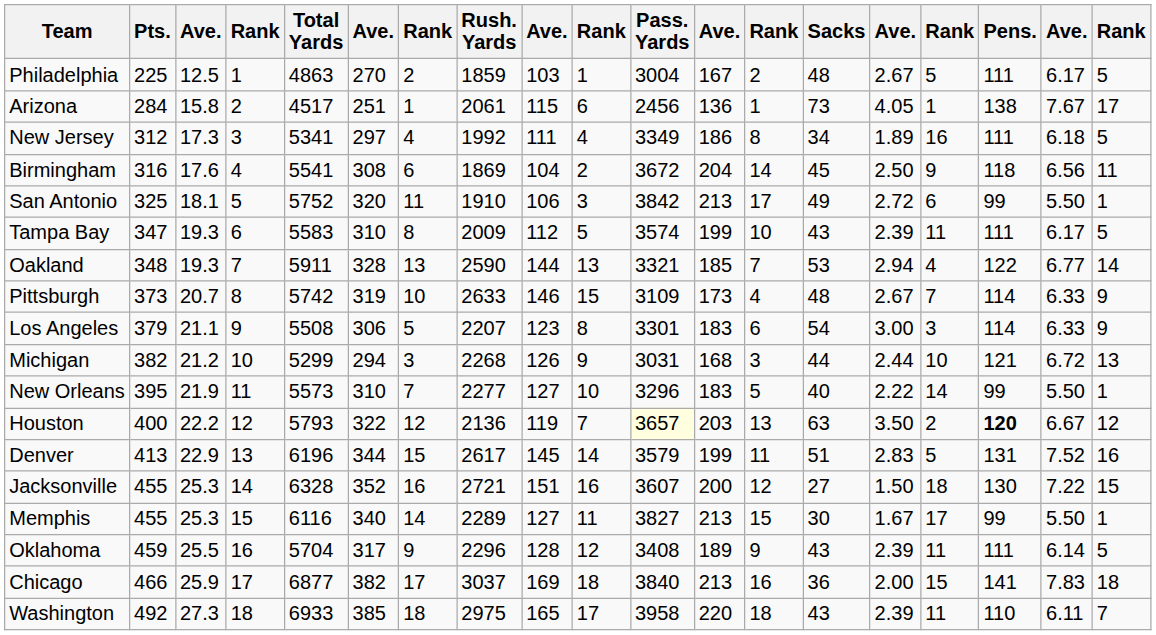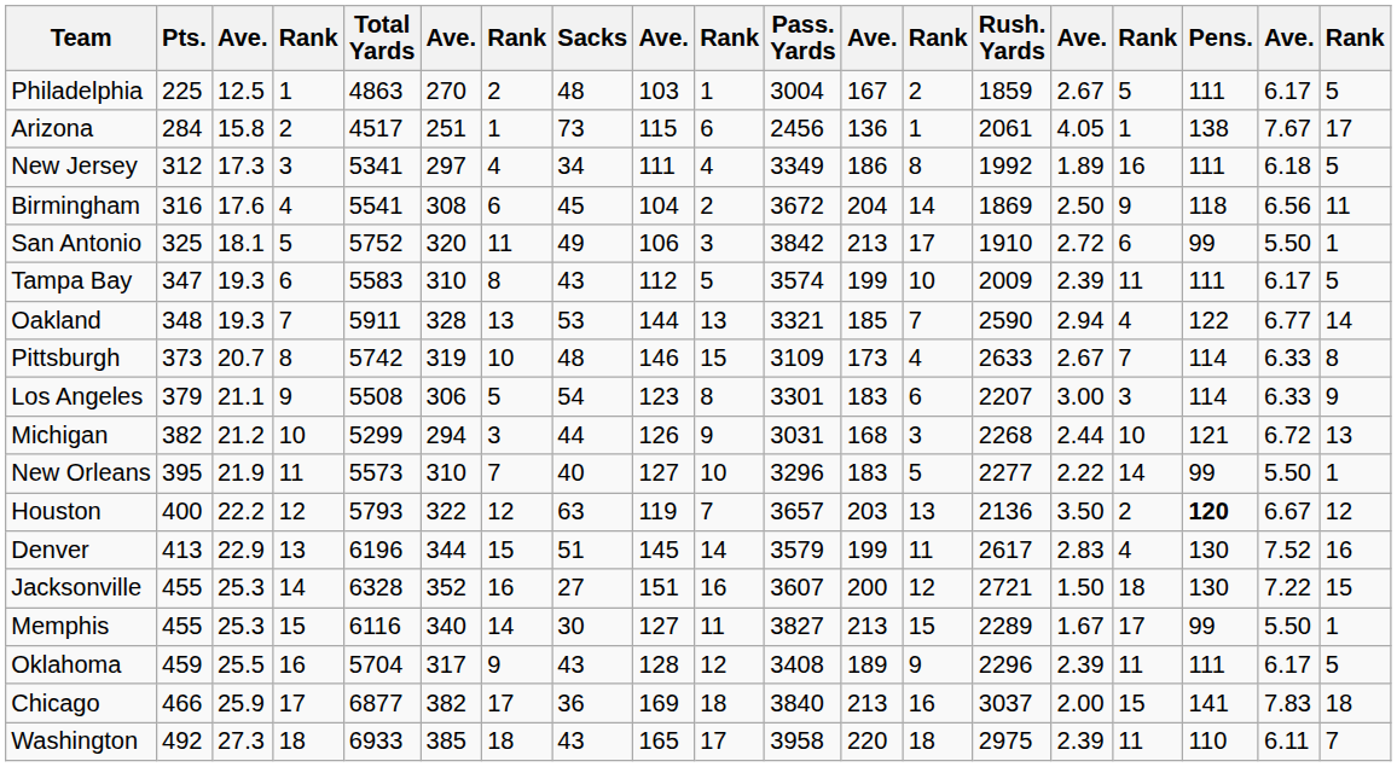 <table class="wikitable sortable">
 <tr>
 <th>Team</th>
 <th>Pts.</th>
 <th>Ave.</th>
 <th>Rank</th>
 <th>Total<br>Yards</th>
 <th>Ave.</th>
 <th>Rank</th>
-<th>Rush.<br>Yards</th>
+<th>Sacks</th>
 <th>Ave.</th>
 <th>Rank</th>
 <th>Pass.<br>Yards</th>
 <th>Ave.</th>
 <th>Rank</th>
-<th>Sacks</th>
+<th>Rush.<br>Yards</th>
 <th>Ave.</th>
 <th>Rank</th>
 <th>Pens.</th>
 <th>Ave.</th>
 <th>Rank</th>
 </tr>
 <tr>
 <td>Philadelphia</td>
 <td>225</td>
 <td>12.5</td>
 <td>1</td>
 <td>4863</td>
 <td>270</td>
 <td>2</td>
-<td>1859</td>
+<td>48</td>
 <td>103</td>
 <td>1</td>
 <td>3004</td>
 <td>167</td>
 <td>2</td>
-<td>48</td>
+<td>1859</td>
 <td>2.67</td>
 <td>5</td>
 <td>111</td>
 <td>6.17</td>
 <td>5</td>
 </tr>
 <tr>
 <td>Arizona</td>
 <td>284</td>
 <td>15.8</td>
 <td>2</td>
 <td>4517</td>
 <td>251</td>
 <td>1</td>
-<td>2061</td>
+<td>73</td>
 <td>115</td>
 <td>6</td>
 <td>2456</td>
 <td>136</td>
 <td>1</td>
-<td>73</td>
+<td>2061</td>
 <td>4.05</td>
 <td>1</td>
 <td>138</td>
 <td>7.67</td>
 <td>17</td>
 </tr>
 <tr>
 <td>New Jersey</td>
 <td>312</td>
 <td>17.3</td>
 <td>3</td>
 <td>5341</td>
 <td>297</td>
 <td>4</td>
-<td>1992</td>
+<td>34</td>
 <td>111</td>
 <td>4</td>
 <td>3349</td>
 <td>186</td>
 <td>8</td>
-<td>34</td>
+<td>1992</td>
 <td>1.89</td>
 <td>16</td>
 <td>111</td>
 <td>6.18</td>
 <td>5</td>
 </tr>
 <tr>
 <td>Birmingham</td>
 <td>316</td>
 <td>17.6</td>
 <td>4</td>
 <td>5541</td>
 <td>308</td>
 <td>6</td>
-<td>1869</td>
+<td>45</td>
 <td>104</td>
 <td>2</td>
 <td>3672</td>
 <td>204</td>
 <td>14</td>
-<td>45</td>
+<td>1869</td>
 <td>2.50</td>
 <td>9</td>
 <td>118</td>
 <td>6.56</td>
 <td>11</td>
 </tr>
 <tr>
 <td>San Antonio</td>
 <td>325</td>
 <td>18.1</td>
 <td>5</td>
 <td>5752</td>
 <td>320</td>
 <td>11</td>
-<td>1910</td>
+<td>49</td>
 <td>106</td>
 <td>3</td>
 <td>3842</td>
 <td>213</td>
 <td>17</td>
-<td>49</td>
+<td>1910</td>
 <td>2.72</td>
 <td>6</td>
 <td>99</td>
 <td>5.50</td>
 <td>1</td>
 </tr>
 <tr>
 <td>Tampa Bay</td>
 <td>347</td>
 <td>19.3</td>
 <td>6</td>
 <td>5583</td>
 <td>310</td>
 <td>8</td>
-<td>2009</td>
+<td>43</td>
 <td>112</td>
 <td>5</td>
 <td>3574</td>
 <td>199</td>
 <td>10</td>
-<td>43</td>
+<td>2009</td>
 <td>2.39</td>
 <td>11</td>
 <td>111</td>
 <td>6.17</td>
 <td>5</td>
 </tr>
 <tr>
 <td>Oakland</td>
 <td>348</td>
 <td>19.3</td>
 <td>7</td>
 <td>5911</td>
 <td>328</td>
 <td>13</td>
-<td>2590</td>
+<td>53</td>
 <td>144</td>
 <td>13</td>
 <td>3321</td>
 <td>185</td>
 <td>7</td>
-<td>53</td>
+<td>2590</td>
 <td>2.94</td>
 <td>4</td>
 <td>122</td>
 <td>6.77</td>
 <td>14</td>
 </tr>
 <tr>
 <td>Pittsburgh</td>
 <td>373</td>
 <td>20.7</td>
 <td>8</td>
 <td>5742</td>
 <td>319</td>
 <td>10</td>
-<td>2633</td>
+<td>48</td>
 <td>146</td>
 <td>15</td>
 <td>3109</td>
 <td>173</td>
 <td>4</td>
-<td>48</td>
+<td>2633</td>
 <td>2.67</td>
 <td>7</td>
 <td>114</td>
 <td>6.33</td>
-<td>9</td>
+<td>8</td>
 </tr>
 <tr>
 <td>Los Angeles</td>
 <td>379</td>
 <td>21.1</td>
 <td>9</td>
 <td>5508</td>
 <td>306</td>
 <td>5</td>
-<td>2207</td>
+<td>54</td>
 <td>123</td>
 <td>8</td>
 <td>3301</td>
 <td>183</td>
 <td>6</td>
-<td>54</td>
+<td>2207</td>
 <td>3.00</td>
 <td>3</td>
 <td>114</td>
 <td>6.33</td>
 <td>9</td>
 </tr>
 <tr>
 <td>Michigan</td>
 <td>382</td>
 <td>21.2</td>
 <td>10</td>
 <td>5299</td>
 <td>294</td>
 <td>3</td>
-<td>2268</td>
+<td>44</td>
 <td>126</td>
 <td>9</td>
 <td>3031</td>
 <td>168</td>
 <td>3</td>
-<td>44</td>
+<td>2268</td>
 <td>2.44</td>
 <td>10</td>
 <td>121</td>
 <td>6.72</td>
 <td>13</td>
 </tr>
 <tr>
 <td>New Orleans</td>
 <td>395</td>
 <td>21.9</td>
 <td>11</td>
 <td>5573</td>
 <td>310</td>
 <td>7</td>
-<td>2277</td>
+<td>40</td>
 <td>127</td>
 <td>10</td>
 <td>3296</td>
 <td>183</td>
 <td>5</td>
-<td>40</td>
+<td>2277</td>
 <td>2.22</td>
 <td>14</td>
 <td>99</td>
 <td>5.50</td>
 <td>1</td>
 </tr>
 <tr>
 <td>Houston</td>
 <td>400</td>
 <td>22.2</td>
 <td>12</td>
 <td>5793</td>
 <td>322</td>
 <td>12</td>
-<td>2136</td>
+<td>63</td>
 <td>119</td>
 <td>7</td>
-<td style="background: lightyellow;">3657</td>
+<td>3657</td>
 <td>203</td>
 <td>13</td>
-<td>63</td>
+<td>2136</td>
 <td>3.50</td>
 <td>2</td>
 <td><strong>120</strong></td>
 <td>6.67</td>
 <td>12</td>
 </tr>
 <tr>
 <td>Denver</td>
 <td>413</td>
 <td>22.9</td>
 <td>13</td>
 <td>6196</td>
 <td>344</td>
 <td>15</td>
-<td>2617</td>
+<td>51</td>
 <td>145</td>
 <td>14</td>
 <td>3579</td>
 <td>199</td>
 <td>11</td>
-<td>51</td>
+<td>2617</td>
 <td>2.83</td>
-<td>5</td>
-<td>131</td>
+<td>4</td>
+<td>130</td>
 <td>7.52</td>
 <td>16</td>
 </tr>
 <tr>
 <td>Jacksonville</td>
 <td>455</td>
 <td>25.3</td>
 <td>14</td>
 <td>6328</td>
 <td>352</td>
 <td>16</td>
-<td>2721</td>
+<td>27</td>
 <td>151</td>
 <td>16</td>
 <td>3607</td>
 <td>200</td>
 <td>12</td>
-<td>27</td>
+<td>2721</td>
 <td>1.50</td>
 <td>18</td>
 <td>130</td>
 <td>7.22</td>
 <td>15</td>
 </tr>
 <tr>
 <td>Memphis</td>
 <td>455</td>
 <td>25.3</td>
 <td>15</td>
 <td>6116</td>
 <td>340</td>
 <td>14</td>
-<td>2289</td>
+<td>30</td>
 <td>127</td>
 <td>11</td>
 <td>3827</td>
 <td>213</td>
 <td>15</td>
-<td>30</td>
+<td>2289</td>
 <td>1.67</td>
 <td>17</td>
 <td>99</td>
 <td>5.50</td>
 <td>1</td>
 </tr>
 <tr>
 <td>Oklahoma</td>
 <td>459</td>
 <td>25.5</td>
 <td>16</td>
 <td>5704</td>
 <td>317</td>
 <td>9</td>
-<td>2296</td>
+<td>43</td>
 <td>128</td>
 <td>12</td>
 <td>3408</td>
 <td>189</td>
 <td>9</td>
-<td>43</td>
+<td>2296</td>
 <td>2.39</td>
 <td>11</td>
 <td>111</td>
-<td>6.14</td>
+<td>6.17</td>
 <td>5</td>
 </tr>
 <tr>
 <td>Chicago</td>
 <td>466</td>
 <td>25.9</td>
 <td>17</td>
 <td>6877</td>
 <td>382</td>
 <td>17</td>
-<td>3037</td>
+<td>36</td>
 <td>169</td>
 <td>18</td>
 <td>3840</td>
 <td>213</td>
 <td>16</td>
-<td>36</td>
+<td>3037</td>
 <td>2.00</td>
 <td>15</td>
 <td>141</td>
 <td>7.83</td>
 <td>18</td>
 </tr>
 <tr>
 <td>Washington</td>
 <td>492</td>
 <td>27.3</td>
 <td>18</td>
 <td>6933</td>
 <td>385</td>
 <td>18</td>
-<td>2975</td>
+<td>43</td>
 <td>165</td>
 <td>17</td>
 <td>3958</td>
 <td>220</td>
 <td>18</td>
-<td>43</td>
+<td>2975</td>
 <td>2.39</td>
 <td>11</td>
 <td>110</td>
 <td>6.11</td>
 <td>7</td>
 </tr>
 </table>
